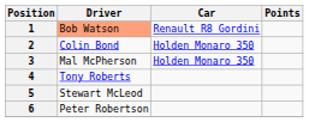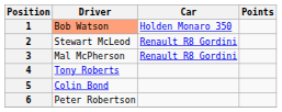 <table class="wikitable" border="1">
 <tr>
 <th>Position</th>
 <th>Driver</th>
 <th>Car</th>
 <th>Points</th>
 </tr>
 <tr>
 <th>1</th>
 <td style="background: lightsalmon;">Bob Watson</td>
-<td><a href='#'>Renault R8 Gordini</a></td>
+<td><a href='#'>Holden Monaro 350</a></td>
 <td align="center"></td>
 </tr>
 <tr>
 <th>2</th>
-<td><a href='#'>Colin Bond</a></td>
-<td><a href='#'>Holden Monaro 350</a></td>
+<td>Stewart McLeod</td>
+<td><a href='#'>Renault R8 Gordini</a></td>
 <td align="center"></td>
 </tr>
 <tr>
 <th>3</th>
 <td>Mal McPherson</td>
-<td><a href='#'>Holden Monaro 350</a></td>
+<td><a href='#'>Renault R8 Gordini</a></td>
 <td align="center"></td>
 </tr>
 <tr>
 <th>4</th>
 <td><a href='#'>Tony Roberts</a></td>
 <td></td>
 <td align="center"></td>
 </tr>
 <tr>
 <th>5</th>
-<td>Stewart McLeod</td>
+<td><a href='#'>Colin Bond</a></td>
 <td></td>
 <td align="center"></td>
 </tr>
 <tr>
 <th>6</th>
 <td>Peter Robertson</td>
 <td></td>
 <td align="center"></td>
 </tr>
 <tr>
 </tr>
 </table>
